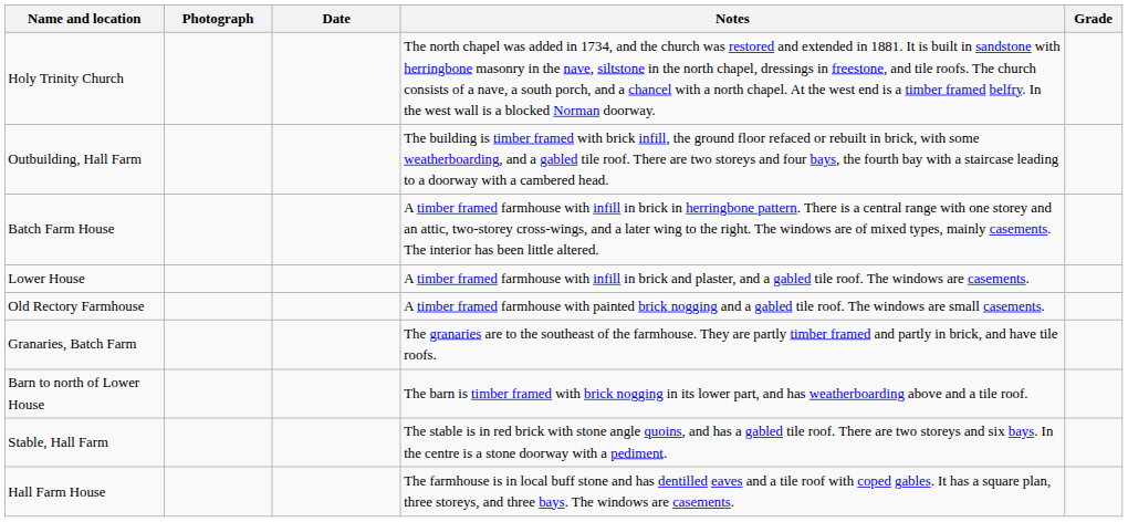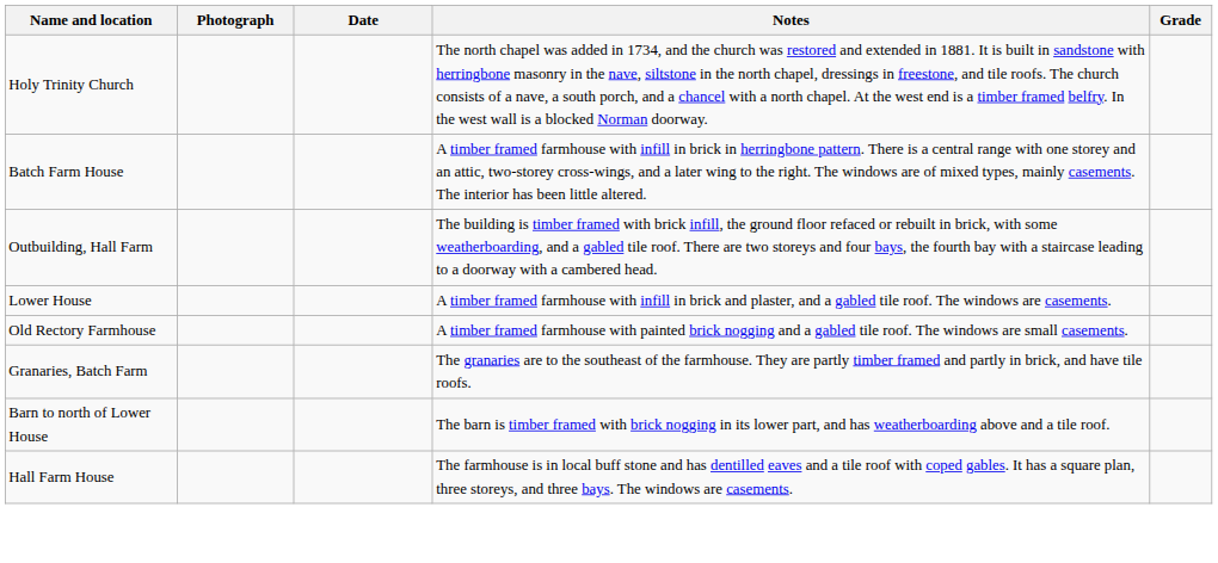 <table class="wikitable sortable plainrowheaders" style="width:100%; border:0; text-align:left; line-height:150%;">
 <tr>
 <th scope="col"  style="width:150px">Name and location</th>
 <th scope="col"  style="width:100px" class="unsortable">Photograph</th>
 <th scope="col"  style="width:120px">Date</th>
 <th scope="col"  style="width:650px" class="unsortable">Notes</th>
 <th scope="col"  style="width:50px">Grade</th>
 </tr>
 <tr>
 <td>Holy Trinity Church<br><small></small></td>
 <td></td>
 <td align="center"></td>
 <td>The north chapel was added in 1734, and the church was <a href='#'>restored</a> and extended in 1881.  It is built in <a href='#'>sandstone</a> with <a href='#'>herringbone</a> masonry in the <a href='#'>nave</a>, <a href='#'>siltstone</a> in the north chapel, dressings in <a href='#'>freestone</a>, and tile roofs.  The church consists of a nave, a south porch, and a <a href='#'>chancel</a> with a north chapel. At the west end is a <a href='#'>timber framed</a> <a href='#'>belfry</a>.  In the west wall is a blocked <a href='#'>Norman</a> doorway.</td>
 <td align="center" ></td>
 </tr>
 <tr>
+<td>Batch Farm House<br><small></small></td>
+<td></td>
+<td align="center"></td>
+<td>A <a href='#'>timber framed</a> farmhouse with <a href='#'>infill</a> in brick in <a href='#'>herringbone pattern</a>.  There is a central range with one storey and an attic, two-storey cross-wings, and a later wing to the right.  The windows are of mixed types, mainly <a href='#'>casements</a>.  The interior has been little altered.</td>
+<td align="center" ></td>
+</tr>
+<tr>
 <td>Outbuilding, Hall Farm<br><small></small></td>
 <td></td>
 <td align="center"></td>
 <td>The building is <a href='#'>timber framed</a> with brick <a href='#'>infill</a>, the ground floor refaced or rebuilt in brick, with some <a href='#'>weatherboarding</a>, and a <a href='#'>gabled</a> tile roof.  There are two storeys and four <a href='#'>bays</a>, the fourth bay with a staircase leading to a doorway with a cambered head.</td>
-<td align="center" ></td>
-</tr>
-<tr>
-<td>Batch Farm House<br><small></small></td>
-<td></td>
-<td align="center"></td>
-<td>A <a href='#'>timber framed</a> farmhouse with <a href='#'>infill</a> in brick in <a href='#'>herringbone pattern</a>.  There is a central range with one storey and an attic, two-storey cross-wings, and a later wing to the right.  The windows are of mixed types, mainly <a href='#'>casements</a>.  The interior has been little altered.</td>
 <td align="center" ></td>
 </tr>
 <tr>
 <td>Lower House<br><small></small></td>
 <td></td>
 <td align="center"></td>
 <td>A <a href='#'>timber framed</a> farmhouse with <a href='#'>infill</a> in brick and plaster, and a <a href='#'>gabled</a> tile roof.  The windows are <a href='#'>casements</a>.</td>
 <td align="center" ></td>
 </tr>
 <tr>
 <td>Old Rectory Farmhouse<br><small></small></td>
 <td></td>
 <td align="center"></td>
 <td>A <a href='#'>timber framed</a> farmhouse with painted <a href='#'>brick nogging</a> and a <a href='#'>gabled</a> tile roof.  The windows are small <a href='#'>casements</a>.</td>
 <td align="center" ></td>
 </tr>
 <tr>
 <td>Granaries, Batch Farm<br><small></small></td>
 <td></td>
 <td align="center"></td>
 <td>The <a href='#'>granaries</a> are to the southeast of the farmhouse.  They are partly <a href='#'>timber framed</a> and partly in brick, and have tile roofs.</td>
 <td align="center" ></td>
 </tr>
 <tr>
 <td>Barn to north of Lower House<br><small></small></td>
 <td></td>
 <td align="center"></td>
 <td>The barn is <a href='#'>timber framed</a> with <a href='#'>brick nogging</a> in its lower part, and has <a href='#'>weatherboarding</a> above and a tile roof.</td>
 <td align="center" ></td>
 </tr>
 <tr>
-<td>Stable, Hall Farm<br><small></small></td>
-<td></td>
-<td align="center"></td>
-<td>The stable is in red brick with stone angle <a href='#'>quoins</a>, and has a <a href='#'>gabled</a> tile roof.  There are two storeys and six <a href='#'>bays</a>.  In the centre is a stone doorway with a <a href='#'>pediment</a>.</td>
-<td align="center" ></td>
-</tr>
-<tr>
 <td>Hall Farm House<br><small></small></td>
 <td></td>
 <td align="center"></td>
 <td>The farmhouse is in local buff stone and has <a href='#'>dentilled</a> <a href='#'>eaves</a> and a tile roof with <a href='#'>coped</a> <a href='#'>gables</a>.  It has a square plan, three storeys, and three <a href='#'>bays</a>.  The windows are <a href='#'>casements</a>.</td>
 <td align="center" ></td>
 </tr>
 <tr>
 </tr>
 </table>
